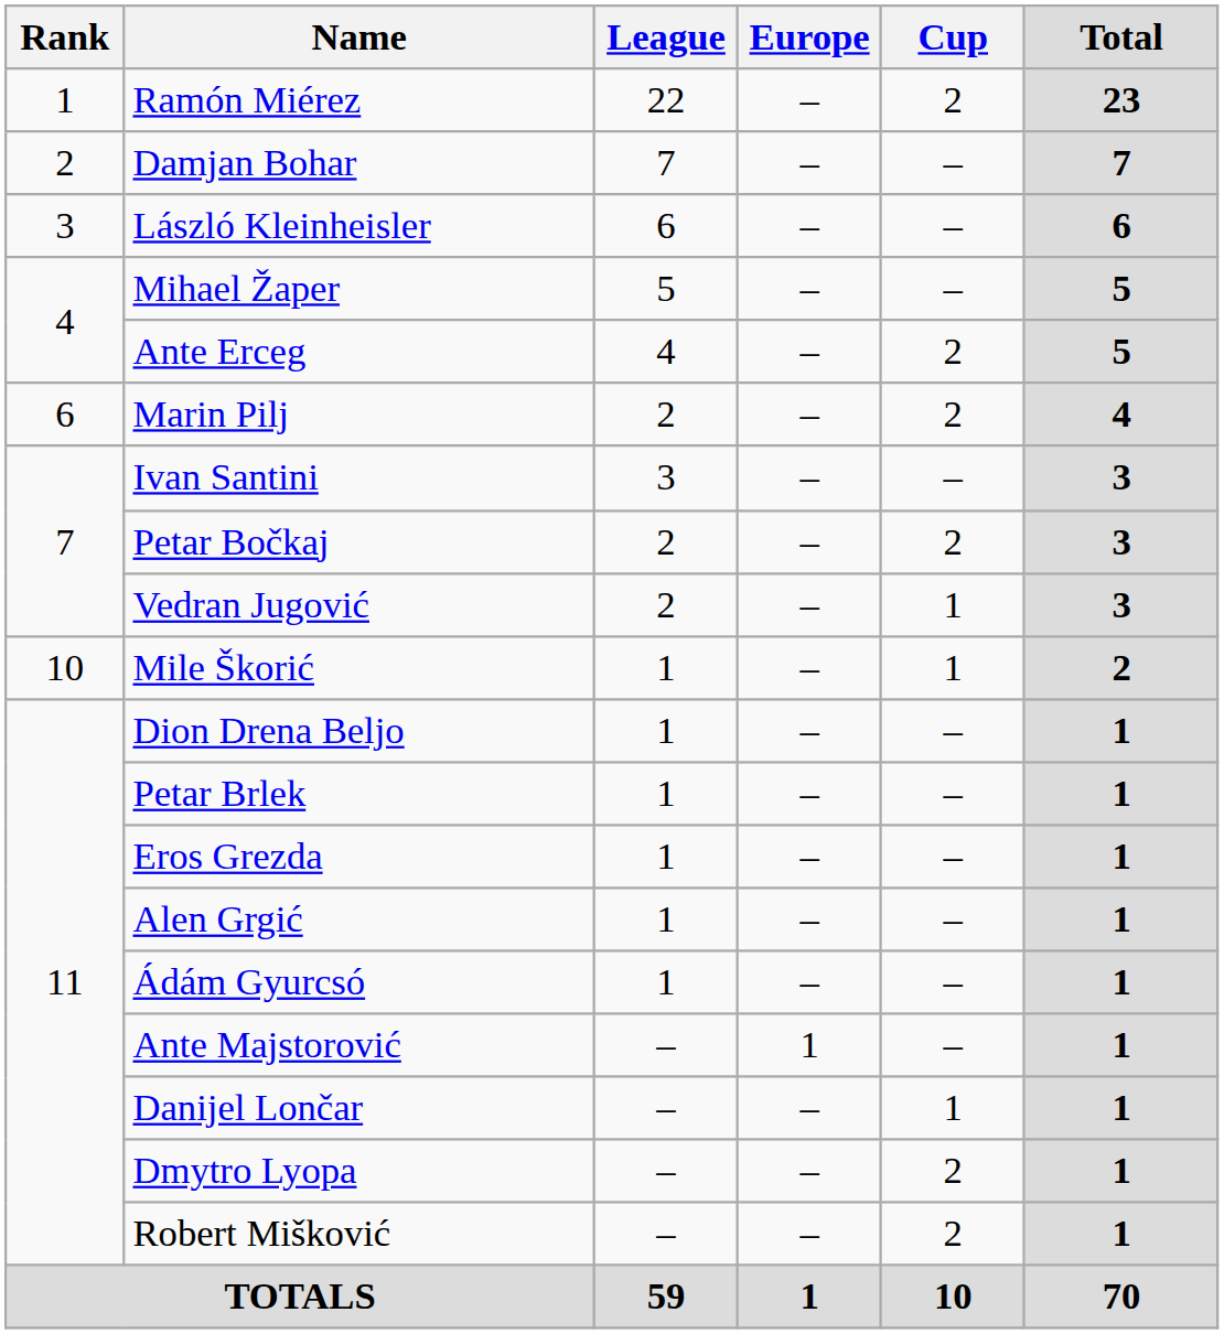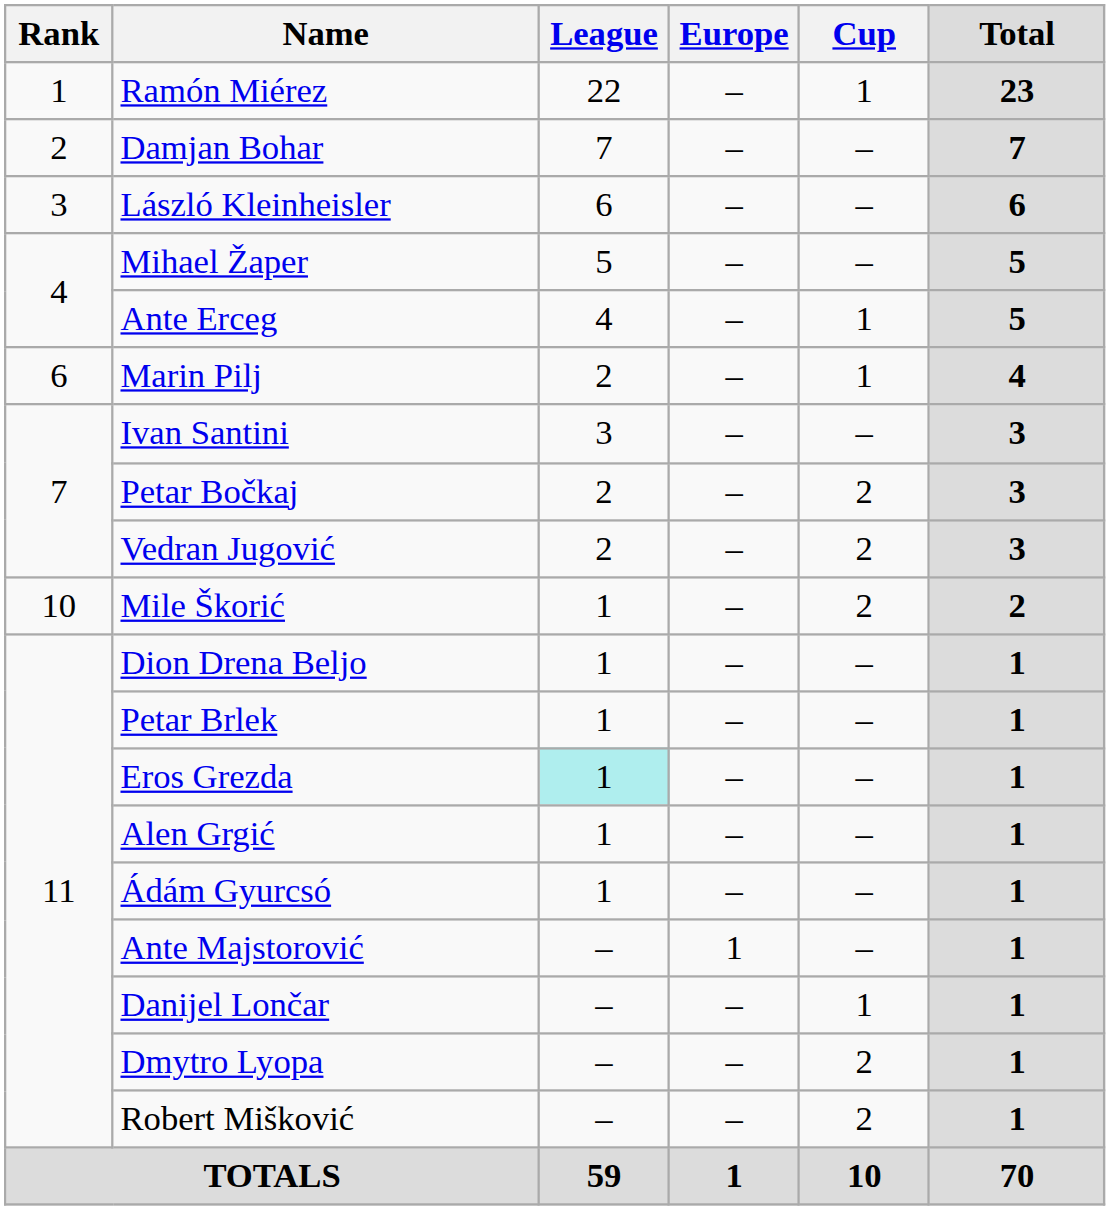 <table class="wikitable" style="font-size: 95%; text-align: center;">
 <tr>
 <th width=40>Rank</th>
 <th width=180>Name</th>
 <th width=50><a href='#'>League</a></th>
 <th width=50><a href='#'>Europe</a></th>
 <th width=50><a href='#'>Cup</a></th>
 <th width=70 style="background: #DCDCDC">Total</th>
 </tr>
 <tr>
 <td rowspan=1>1</td>
 <td style="text-align:left;"> <a href='#'>Ramón Miérez</a></td>
 <td>22</td>
 <td>–</td>
-<td>2</td>
+<td>1</td>
 <th style="background: #DCDCDC">23</th>
 </tr>
 <tr>
 <td rowspan=1>2</td>
 <td style="text-align:left;"> <a href='#'>Damjan Bohar</a></td>
 <td>7</td>
 <td>–</td>
 <td>–</td>
 <th style="background: #DCDCDC">7</th>
 </tr>
 <tr>
 <td rowspan=1>3</td>
 <td style="text-align:left;"> <a href='#'>László Kleinheisler</a></td>
 <td>6</td>
 <td>–</td>
 <td>–</td>
 <th style="background: #DCDCDC">6</th>
 </tr>
 <tr>
 <td rowspan=2>4</td>
 <td style="text-align:left;"> <a href='#'>Mihael Žaper</a></td>
 <td>5</td>
 <td>–</td>
 <td>–</td>
 <th style="background: #DCDCDC">5</th>
 </tr>
 <tr>
 <td style="text-align:left;"> <a href='#'>Ante Erceg</a></td>
 <td>4</td>
 <td>–</td>
-<td>2</td>
+<td>1</td>
 <th style="background: #DCDCDC">5</th>
 </tr>
 <tr>
 <td rowspan=1>6</td>
 <td style="text-align:left;"> <a href='#'>Marin Pilj</a></td>
 <td>2</td>
 <td>–</td>
-<td>2</td>
+<td>1</td>
 <th style="background: #DCDCDC">4</th>
 </tr>
 <tr>
 <td rowspan=3>7</td>
 <td style="text-align:left;"> <a href='#'>Ivan Santini</a></td>
 <td>3</td>
 <td>–</td>
 <td>–</td>
 <th style="background: #DCDCDC">3</th>
 </tr>
 <tr>
 <td style="text-align:left;"> <a href='#'>Petar Bočkaj</a></td>
 <td>2</td>
 <td>–</td>
 <td>2</td>
 <th style="background: #DCDCDC">3</th>
 </tr>
 <tr>
 <td style="text-align:left;"> <a href='#'>Vedran Jugović</a></td>
 <td>2</td>
 <td>–</td>
-<td>1</td>
+<td>2</td>
 <th style="background: #DCDCDC">3</th>
 </tr>
 <tr>
 <td rowspan=1>10</td>
 <td style="text-align:left;"> <a href='#'>Mile Škorić</a></td>
 <td>1</td>
 <td>–</td>
-<td>1</td>
+<td>2</td>
 <th style="background: #DCDCDC">2</th>
 </tr>
 <tr>
 <td rowspan=9>11</td>
 <td style="text-align:left;"> <a href='#'>Dion Drena Beljo</a></td>
 <td>1</td>
 <td>–</td>
 <td>–</td>
 <th style="background: #DCDCDC">1</th>
 </tr>
 <tr>
 <td style="text-align:left;"> <a href='#'>Petar Brlek</a></td>
 <td>1</td>
 <td>–</td>
 <td>–</td>
 <th style="background: #DCDCDC">1</th>
 </tr>
 <tr>
 <td style="text-align:left;"> <a href='#'>Eros Grezda</a></td>
-<td>1</td>
+<td style="background: paleturquoise;">1</td>
 <td>–</td>
 <td>–</td>
 <th style="background: #DCDCDC">1</th>
 </tr>
 <tr>
 <td style="text-align:left;"> <a href='#'>Alen Grgić</a></td>
 <td>1</td>
 <td>–</td>
 <td>–</td>
 <th style="background: #DCDCDC">1</th>
 </tr>
 <tr>
 <td style="text-align:left;"> <a href='#'>Ádám Gyurcsó</a></td>
 <td>1</td>
 <td>–</td>
 <td>–</td>
 <th style="background: #DCDCDC">1</th>
 </tr>
 <tr>
 <td style="text-align:left;"> <a href='#'>Ante Majstorović</a></td>
 <td>–</td>
 <td>1</td>
 <td>–</td>
 <th style="background: #DCDCDC">1</th>
 </tr>
 <tr>
 <td style="text-align:left;"> <a href='#'>Danijel Lončar</a></td>
 <td>–</td>
 <td>–</td>
 <td>1</td>
 <th style="background: #DCDCDC">1</th>
 </tr>
 <tr>
 <td style="text-align:left;"> <a href='#'>Dmytro Lyopa</a></td>
 <td>–</td>
 <td>–</td>
 <td>2</td>
 <th style="background: #DCDCDC">1</th>
 </tr>
 <tr>
 <td style="text-align:left;"> Robert Mišković</td>
 <td>–</td>
 <td>–</td>
 <td>2</td>
 <th style="background: #DCDCDC">1</th>
 </tr>
 <tr>
 <th colspan="2" align="center" style="background: #DCDCDC">TOTALS</th>
 <th style="background: #DCDCDC">59</th>
 <th style="background: #DCDCDC">1</th>
 <th style="background: #DCDCDC">10</th>
 <th style="background: #DCDCDC">70</th>
 </tr>
 </table>
